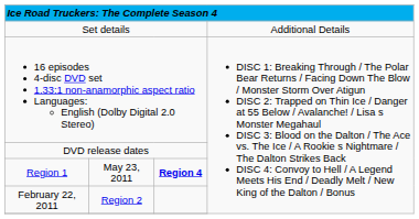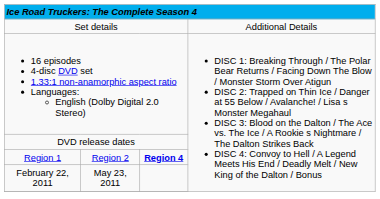 <table class="wikitable" style="font-size: 95%;">
 <tr>
 <td colspan="5" style="background-color: #00aeed;"><strong><em>Ice Road Truckers<em>: The Complete Season 4<strong></td>
 </tr>
 <tr valign="top">
 <td align="center" width="400" colspan="3"></strong>Set details<strong></td>
 <td width="300" align="center"></strong>Additional Details<strong></td>
 </tr>
 <tr valign="top">
 <td colspan="3" align="left" width="400"><br><ul><li>16 episodes</li><li>4-disc <a href='#'>DVD</a> set</li><li><a href='#'>1.33:1 non-anamorphic aspect ratio</a></li><li>Languages:<ul><li>English (Dolby Digital 2.0 Stereo)</li></ul></li></ul></td>
 <td rowspan="7" align="left" width="300"><br><ul><li>DISC 1: Breaking Through / The Polar Bear Returns / Facing Down The Blow / Monster Storm Over Atigun</li><li>DISC 2: Trapped on Thin Ice / Danger at 55 Below / Avalanche! / Lisa s Monster Megahaul</li><li>DISC 3: Blood on the Dalton / The Ace vs. The Ice / A Rookie s Nightmare / The Dalton Strikes Back</li><li>DISC 4: Convoy to Hell / A Legend Meets His End / Deadly Melt / New King of the Dalton / Bonus</li></ul></td>
 </tr>
 <tr>
 <td colspan="3" align="center"></strong>DVD release dates<strong></td>
 </tr>
 <tr>
 <td align="center"><a href='#'>Region 1</a></td>
-<td align="center">May 23, 2011</td>
+<td align="center"><a href='#'>Region 2</a></td>
 <td align="center"><strong><a href='#'>Region 4</a></strong></td>
 </tr>
 <tr>
 <td align="center">February 22, 2011</td>
-<td align="center"><a href='#'>Region 2</a></td>
+<td align="center">May 23, 2011</td>
 <td></td>
 </tr>
 <tr>
 </tr>
 </table>
